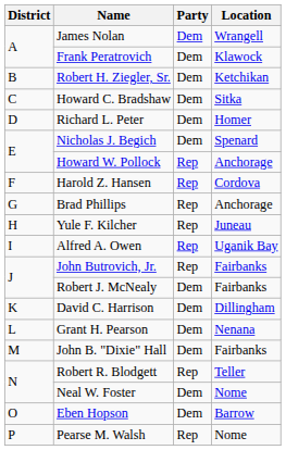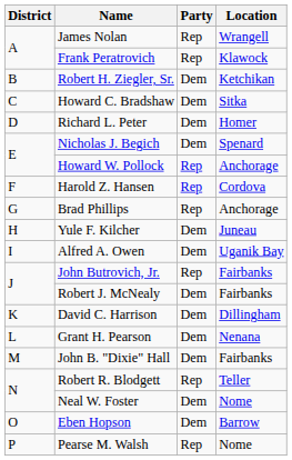 <table class="wikitable">
 <tr>
 <th>District</th>
 <th>Name</th>
 <th>Party</th>
 <th>Location</th>
 </tr>
 <tr>
 <td rowspan="2">A</td>
 <td>James Nolan</td>
-<td><a href='#'>Dem</a></td>
+<td>Rep</td>
 <td><a href='#'>Wrangell</a></td>
 </tr>
 <tr>
 <td><a href='#'>Frank Peratrovich</a></td>
-<td>Dem</td>
+<td>Rep</td>
 <td><a href='#'>Klawock</a></td>
 </tr>
 <tr>
 <td>B</td>
 <td><a href='#'>Robert H. Ziegler, Sr.</a></td>
 <td>Dem</td>
 <td><a href='#'>Ketchikan</a></td>
 </tr>
 <tr>
 <td>C</td>
 <td>Howard C. Bradshaw</td>
 <td>Dem</td>
 <td><a href='#'>Sitka</a></td>
 </tr>
 <tr>
 <td>D</td>
 <td>Richard L. Peter</td>
 <td>Dem</td>
 <td><a href='#'>Homer</a></td>
 </tr>
 <tr>
 <td rowspan="2">E</td>
 <td><a href='#'>Nicholas J. Begich</a></td>
 <td>Dem</td>
 <td><a href='#'>Spenard</a></td>
 </tr>
 <tr>
 <td><a href='#'>Howard W. Pollock</a></td>
 <td><a href='#'>Rep</a></td>
 <td><a href='#'>Anchorage</a></td>
 </tr>
 <tr>
 <td>F</td>
 <td>Harold Z. Hansen</td>
 <td><a href='#'>Rep</a></td>
 <td><a href='#'>Cordova</a></td>
 </tr>
 <tr>
 <td>G</td>
 <td>Brad Phillips</td>
 <td>Rep</td>
 <td>Anchorage</td>
 </tr>
 <tr>
 <td>H</td>
 <td>Yule F. Kilcher</td>
-<td>Rep</td>
+<td>Dem</td>
 <td><a href='#'>Juneau</a></td>
 </tr>
 <tr>
 <td>I</td>
 <td>Alfred A. Owen</td>
-<td><a href='#'>Rep</a></td>
+<td>Dem</td>
 <td><a href='#'>Uganik Bay</a></td>
 </tr>
 <tr>
 <td rowspan="2">J</td>
 <td><a href='#'>John Butrovich, Jr.</a></td>
 <td>Rep</td>
 <td><a href='#'>Fairbanks</a></td>
 </tr>
 <tr>
 <td>Robert J. McNealy</td>
 <td>Dem</td>
 <td>Fairbanks</td>
 </tr>
 <tr>
 <td>K</td>
 <td>David C. Harrison</td>
 <td>Dem</td>
 <td><a href='#'>Dillingham</a></td>
 </tr>
 <tr>
 <td>L</td>
 <td>Grant H. Pearson</td>
 <td>Dem</td>
 <td><a href='#'>Nenana</a></td>
 </tr>
 <tr>
 <td>M</td>
 <td>John B. "Dixie" Hall</td>
 <td>Dem</td>
 <td>Fairbanks</td>
 </tr>
 <tr>
 <td rowspan ="2">N</td>
 <td>Robert R. Blodgett</td>
 <td>Rep</td>
 <td><a href='#'>Teller</a></td>
 </tr>
 <tr>
 <td>Neal W. Foster</td>
 <td>Dem</td>
 <td><a href='#'>Nome</a></td>
 </tr>
 <tr>
 <td>O</td>
 <td><a href='#'>Eben Hopson</a></td>
 <td>Dem</td>
 <td><a href='#'>Barrow</a></td>
 </tr>
 <tr>
 <td>P</td>
 <td>Pearse M. Walsh</td>
 <td>Rep</td>
 <td>Nome</td>
 </tr>
 </table>
